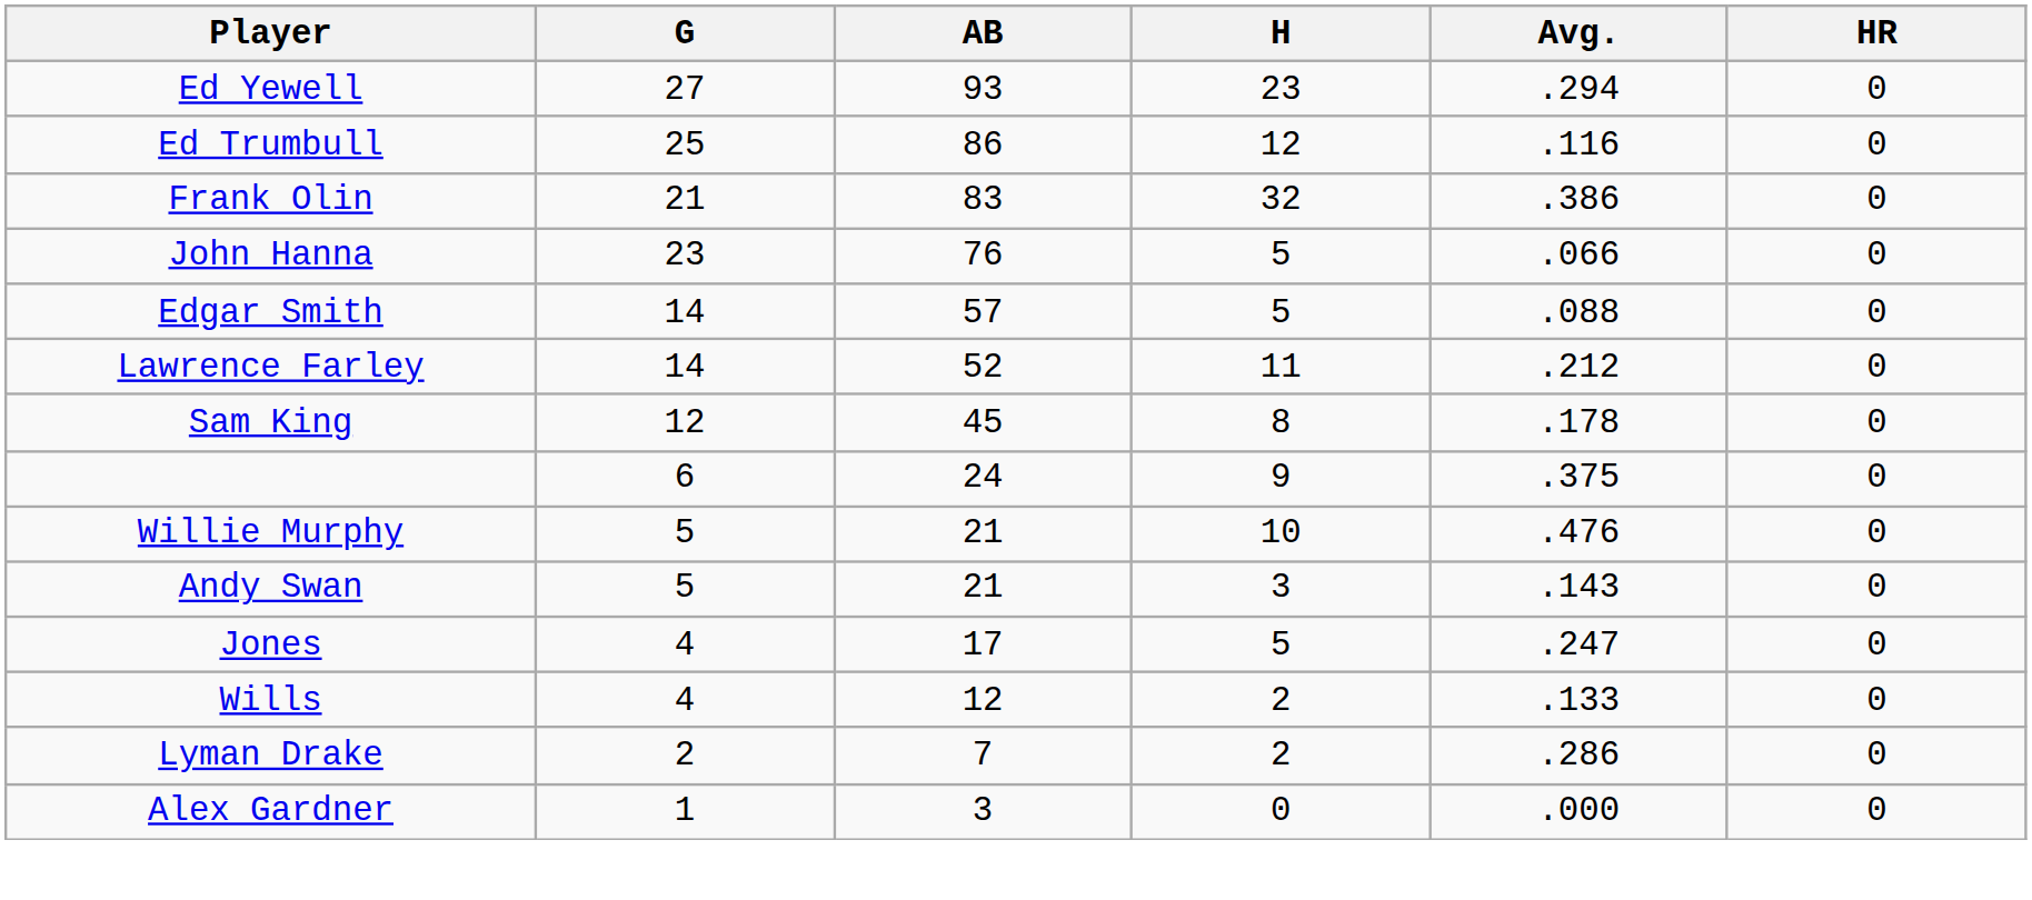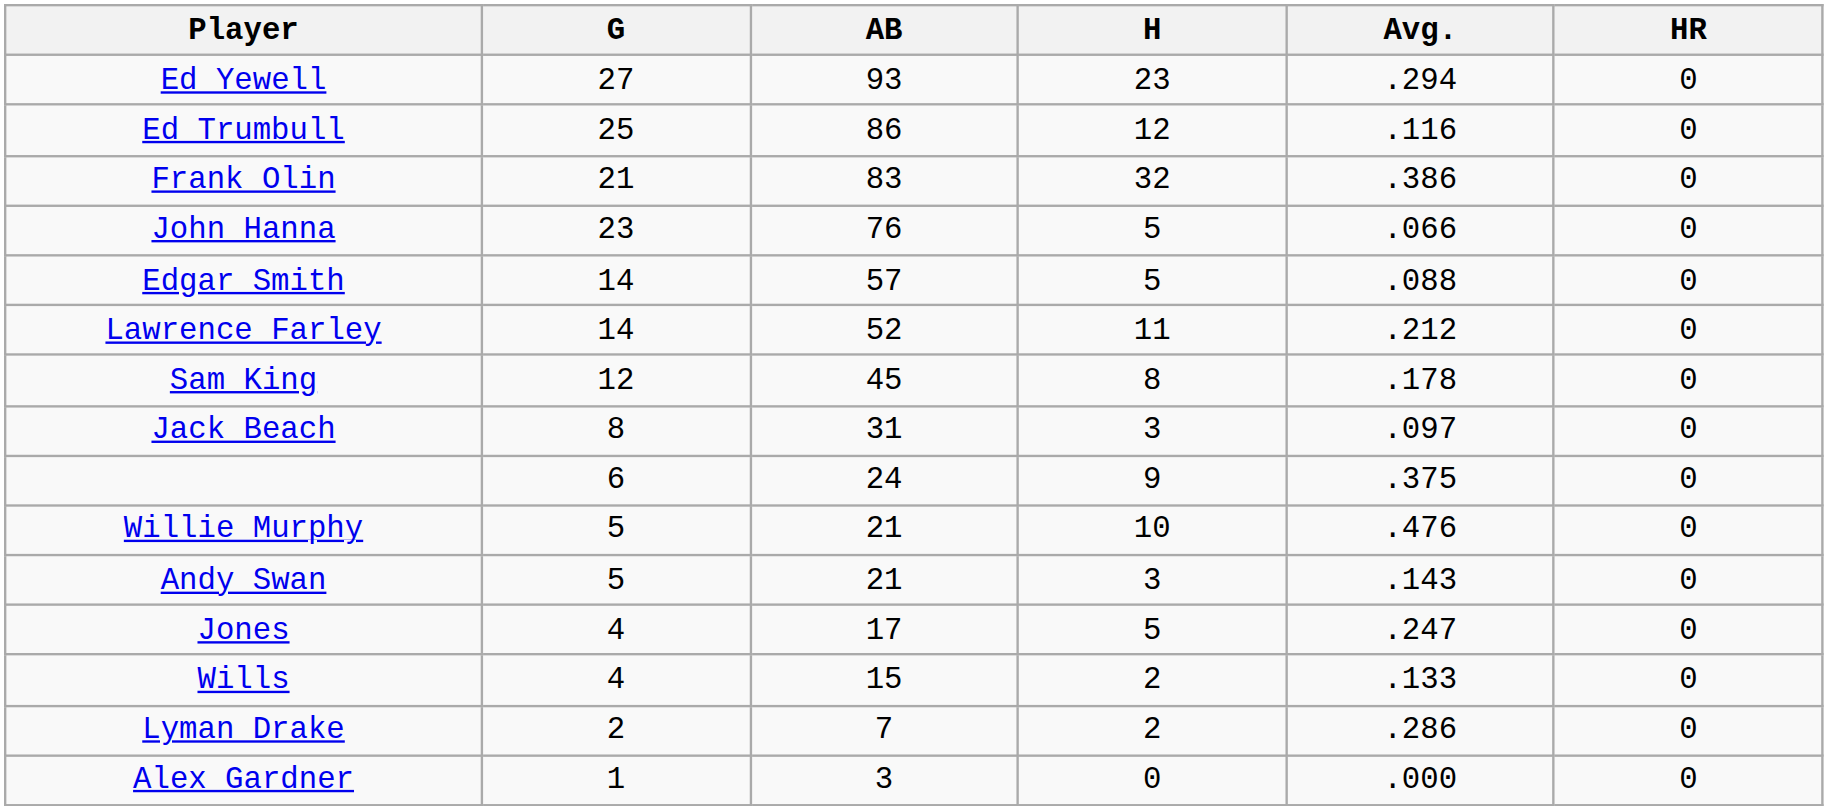 <table class="wikitable sortable">
 <tr>
 <th bgcolor="#DDDDFF" width="16%">Player</th>
 <th bgcolor="#DDDDFF" width="9%">G</th>
 <th bgcolor="#DDDDFF" width="9%">AB</th>
 <th bgcolor="#DDDDFF" width="9%">H</th>
 <th bgcolor="#DDDDFF" width="9%">Avg.</th>
 <th bgcolor="#DDDDFF" width="9%">HR</th>
 </tr>
 <tr align="center">
 <td><a href='#'>Ed Yewell</a></td>
 <td>27</td>
 <td>93</td>
 <td>23</td>
 <td>.294</td>
 <td>0</td>
 </tr>
 <tr align=center>
 <td><a href='#'>Ed Trumbull</a></td>
 <td>25</td>
 <td>86</td>
 <td>12</td>
 <td>.116</td>
 <td>0</td>
 </tr>
 <tr align=center>
 <td><a href='#'>Frank Olin</a></td>
 <td>21</td>
 <td>83</td>
 <td>32</td>
 <td>.386</td>
 <td>0</td>
 </tr>
 <tr align=center>
 <td><a href='#'>John Hanna</a></td>
 <td>23</td>
 <td>76</td>
 <td>5</td>
 <td>.066</td>
 <td>0</td>
 </tr>
 <tr align=center>
 <td><a href='#'>Edgar Smith</a></td>
 <td>14</td>
 <td>57</td>
 <td>5</td>
 <td>.088</td>
 <td>0</td>
 </tr>
 <tr align=center>
 <td><a href='#'>Lawrence Farley</a></td>
 <td>14</td>
 <td>52</td>
 <td>11</td>
 <td>.212</td>
 <td>0</td>
 </tr>
 <tr align=center>
 <td><a href='#'>Sam King</a></td>
 <td>12</td>
 <td>45</td>
 <td>8</td>
 <td>.178</td>
 <td>0</td>
 </tr>
 <tr align=center>
+<td><a href='#'>Jack Beach</a></td>
+<td>8</td>
+<td>31</td>
+<td>3</td>
+<td>.097</td>
+<td>0</td>
+</tr>
+<tr align=center>
 <td></td>
 <td>6</td>
 <td>24</td>
 <td>9</td>
 <td>.375</td>
 <td>0</td>
 </tr>
 <tr align="center">
 <td><a href='#'>Willie Murphy</a></td>
 <td>5</td>
 <td>21</td>
 <td>10</td>
 <td>.476</td>
 <td>0</td>
 </tr>
 <tr align=center>
 <td><a href='#'>Andy Swan</a></td>
 <td>5</td>
 <td>21</td>
 <td>3</td>
 <td>.143</td>
 <td>0</td>
 </tr>
 <tr align=center>
 <td><a href='#'>Jones</a></td>
 <td>4</td>
 <td>17</td>
 <td>5</td>
 <td>.247</td>
 <td>0</td>
 </tr>
 <tr align=center>
 <td><a href='#'>Wills</a></td>
 <td>4</td>
-<td>12</td>
+<td>15</td>
 <td>2</td>
 <td>.133</td>
 <td>0</td>
 </tr>
 <tr align=center>
 <td><a href='#'>Lyman Drake</a></td>
 <td>2</td>
 <td>7</td>
 <td>2</td>
 <td>.286</td>
 <td>0</td>
 </tr>
 <tr align=center>
 <td><a href='#'>Alex Gardner</a></td>
 <td>1</td>
 <td>3</td>
 <td>0</td>
 <td>.000</td>
 <td>0</td>
 </tr>
 </table>
